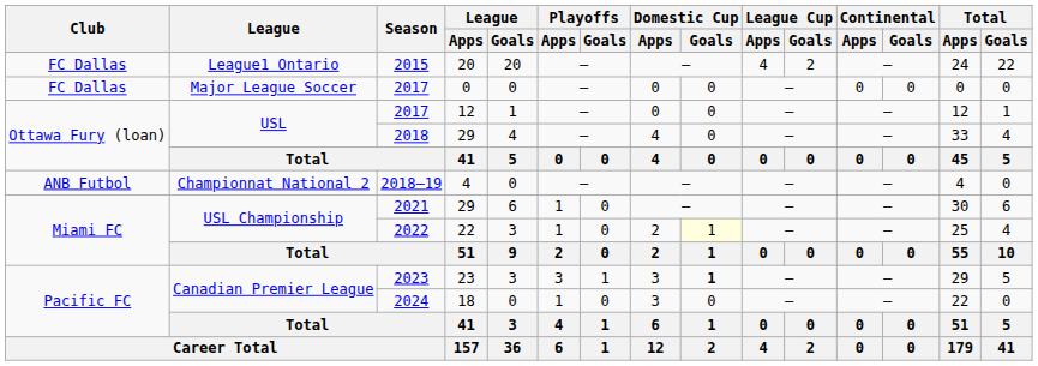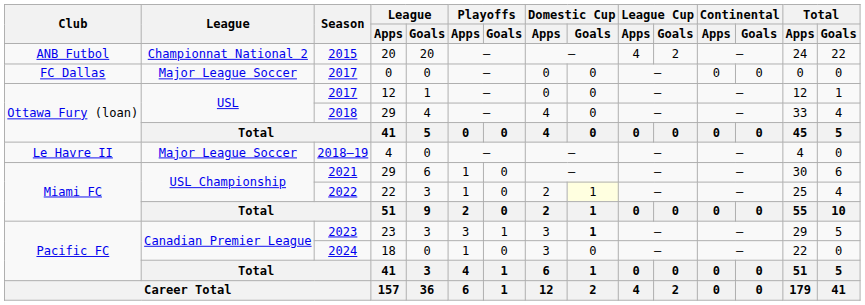 <table class="wikitable" style="text-align: center;">
 <tr>
 <th rowspan="2">Club</th>
 <th rowspan="2">League</th>
 <th rowspan="2">Season</th>
 <th colspan="2">League</th>
 <th colspan="2">Playoffs</th>
 <th colspan="2">Domestic Cup</th>
 <th colspan="2">League Cup</th>
 <th colspan="2">Continental</th>
 <th colspan="2">Total</th>
 </tr>
 <tr>
 <th>Apps</th>
 <th>Goals</th>
 <th>Apps</th>
 <th>Goals</th>
 <th>Apps</th>
 <th>Goals</th>
 <th>Apps</th>
 <th>Goals</th>
 <th>Apps</th>
 <th>Goals</th>
 <th>Apps</th>
 <th>Goals</th>
 </tr>
 <tr>
-<td><a href='#'>FC Dallas</a></td>
-<td><a href='#'>League1 Ontario</a></td>
+<td><a href='#'>ANB Futbol</a></td>
+<td><a href='#'>Championnat National 2</a></td>
 <td><a href='#'>2015</a></td>
 <td>20</td>
 <td>20</td>
 <td colspan=2>—</td>
 <td colspan=2>—</td>
 <td>4</td>
 <td>2</td>
 <td colspan=2>—</td>
 <td>24</td>
 <td>22</td>
 </tr>
 <tr>
 <td><a href='#'>FC Dallas</a></td>
 <td><a href='#'>Major League Soccer</a></td>
 <td><a href='#'>2017</a></td>
 <td>0</td>
 <td>0</td>
 <td colspan=2>—</td>
 <td>0</td>
 <td>0</td>
 <td colspan=2>—</td>
 <td>0</td>
 <td>0</td>
 <td>0</td>
 <td>0</td>
 </tr>
 <tr>
 <td rowspan="3"><a href='#'>Ottawa Fury</a> (loan)</td>
 <td rowspan="2"><a href='#'>USL</a></td>
 <td><a href='#'>2017</a></td>
 <td>12</td>
 <td>1</td>
 <td colspan=2>—</td>
 <td>0</td>
 <td>0</td>
 <td colspan=2>—</td>
 <td colspan=2>—</td>
 <td>12</td>
 <td>1</td>
 </tr>
 <tr>
 <td><a href='#'>2018</a></td>
 <td>29</td>
 <td>4</td>
 <td colspan=2>—</td>
 <td>4</td>
 <td>0</td>
 <td colspan=2>—</td>
 <td colspan=2>—</td>
 <td>33</td>
 <td>4</td>
 </tr>
 <tr>
 <th colspan="2">Total</th>
 <th>41</th>
 <th>5</th>
 <th>0</th>
 <th>0</th>
 <th>4</th>
 <th>0</th>
 <th>0</th>
 <th>0</th>
 <th>0</th>
 <th>0</th>
 <th>45</th>
 <th>5</th>
 </tr>
 <tr>
-<td><a href='#'>ANB Futbol</a></td>
-<td><a href='#'>Championnat National 2</a></td>
+<td><a href='#'>Le Havre II</a></td>
+<td><a href='#'>Major League Soccer</a></td>
 <td><a href='#'>2018–19</a></td>
 <td>4</td>
 <td>0</td>
 <td colspan=2>—</td>
 <td colspan=2>—</td>
 <td colspan=2>—</td>
 <td colspan=2>—</td>
 <td>4</td>
 <td>0</td>
 </tr>
 <tr>
 <td rowspan="3"><a href='#'>Miami FC</a></td>
 <td rowspan="2"><a href='#'>USL Championship</a></td>
 <td><a href='#'>2021</a></td>
 <td>29</td>
 <td>6</td>
 <td>1</td>
 <td>0</td>
 <td colspan=2>—</td>
 <td colspan=2>—</td>
 <td colspan=2>—</td>
 <td>30</td>
 <td>6</td>
 </tr>
 <tr>
 <td><a href='#'>2022</a></td>
 <td>22</td>
 <td>3</td>
 <td>1</td>
 <td>0</td>
 <td>2</td>
 <td style="background: lightyellow;">1</td>
 <td colspan=2>—</td>
 <td colspan=2>—</td>
 <td>25</td>
 <td>4</td>
 </tr>
 <tr>
 <th colspan="2">Total</th>
 <th>51</th>
 <th>9</th>
 <th>2</th>
 <th>0</th>
 <th>2</th>
 <th>1</th>
 <th>0</th>
 <th>0</th>
 <th>0</th>
 <th>0</th>
 <th>55</th>
 <th>10</th>
 </tr>
 <tr>
 <td rowspan=3><a href='#'>Pacific FC</a></td>
 <td rowspan="2"><a href='#'>Canadian Premier League</a></td>
 <td><a href='#'>2023</a></td>
 <td>23</td>
 <td>3</td>
 <td>3</td>
 <td>1</td>
 <td>3</td>
 <td><strong>1</strong></td>
 <td colspan=2>—</td>
 <td colspan=2>—</td>
 <td>29</td>
 <td>5</td>
 </tr>
 <tr>
 <td><a href='#'>2024</a></td>
 <td>18</td>
 <td>0</td>
 <td>1</td>
 <td>0</td>
 <td>3</td>
 <td>0</td>
 <td colspan=2>—</td>
 <td colspan=2>—</td>
 <td>22</td>
 <td>0</td>
 </tr>
 <tr>
 <th colspan="2">Total</th>
 <th>41</th>
 <th>3</th>
 <th>4</th>
 <th>1</th>
 <th>6</th>
 <th>1</th>
 <th>0</th>
 <th>0</th>
 <th>0</th>
 <th>0</th>
 <th>51</th>
 <th>5</th>
 </tr>
 <tr>
 <th colspan="3">Career Total</th>
 <th>157</th>
 <th>36</th>
 <th>6</th>
 <th>1</th>
 <th>12</th>
 <th>2</th>
 <th>4</th>
 <th>2</th>
 <th>0</th>
 <th>0</th>
 <th>179</th>
 <th>41</th>
 </tr>
 </table>
